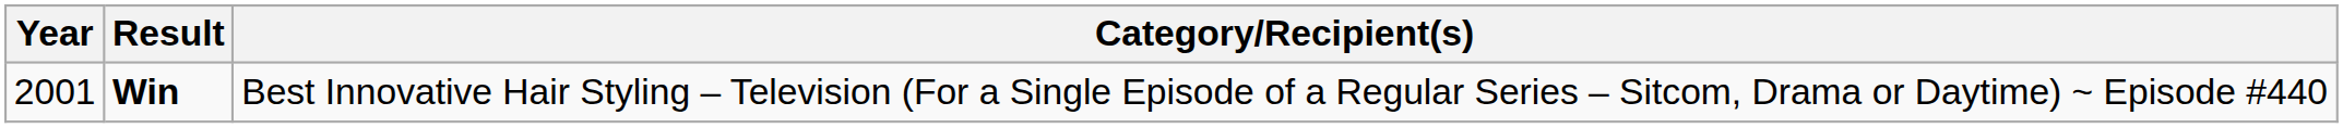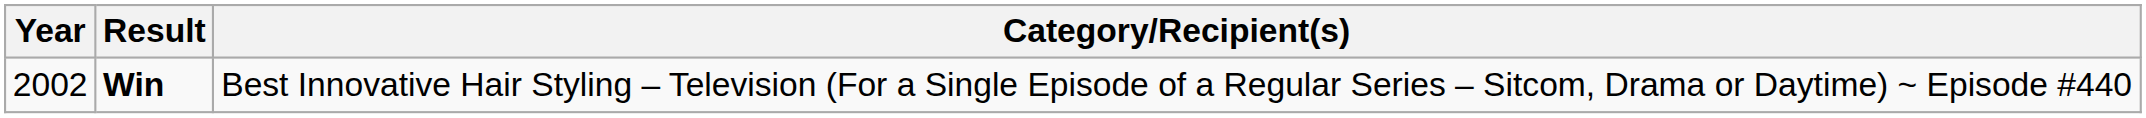 <table class="wikitable">
 <tr>
 <th>Year</th>
 <th>Result</th>
 <th>Category/Recipient(s)</th>
 </tr>
 <tr>
-<td>2001</td>
+<td>2002</td>
 <td><strong>Win</strong></td>
 <td>Best Innovative Hair Styling – Television (For a Single Episode of a Regular Series – Sitcom, Drama or Daytime) ~ Episode #440</td>
 </tr>
 </table>
